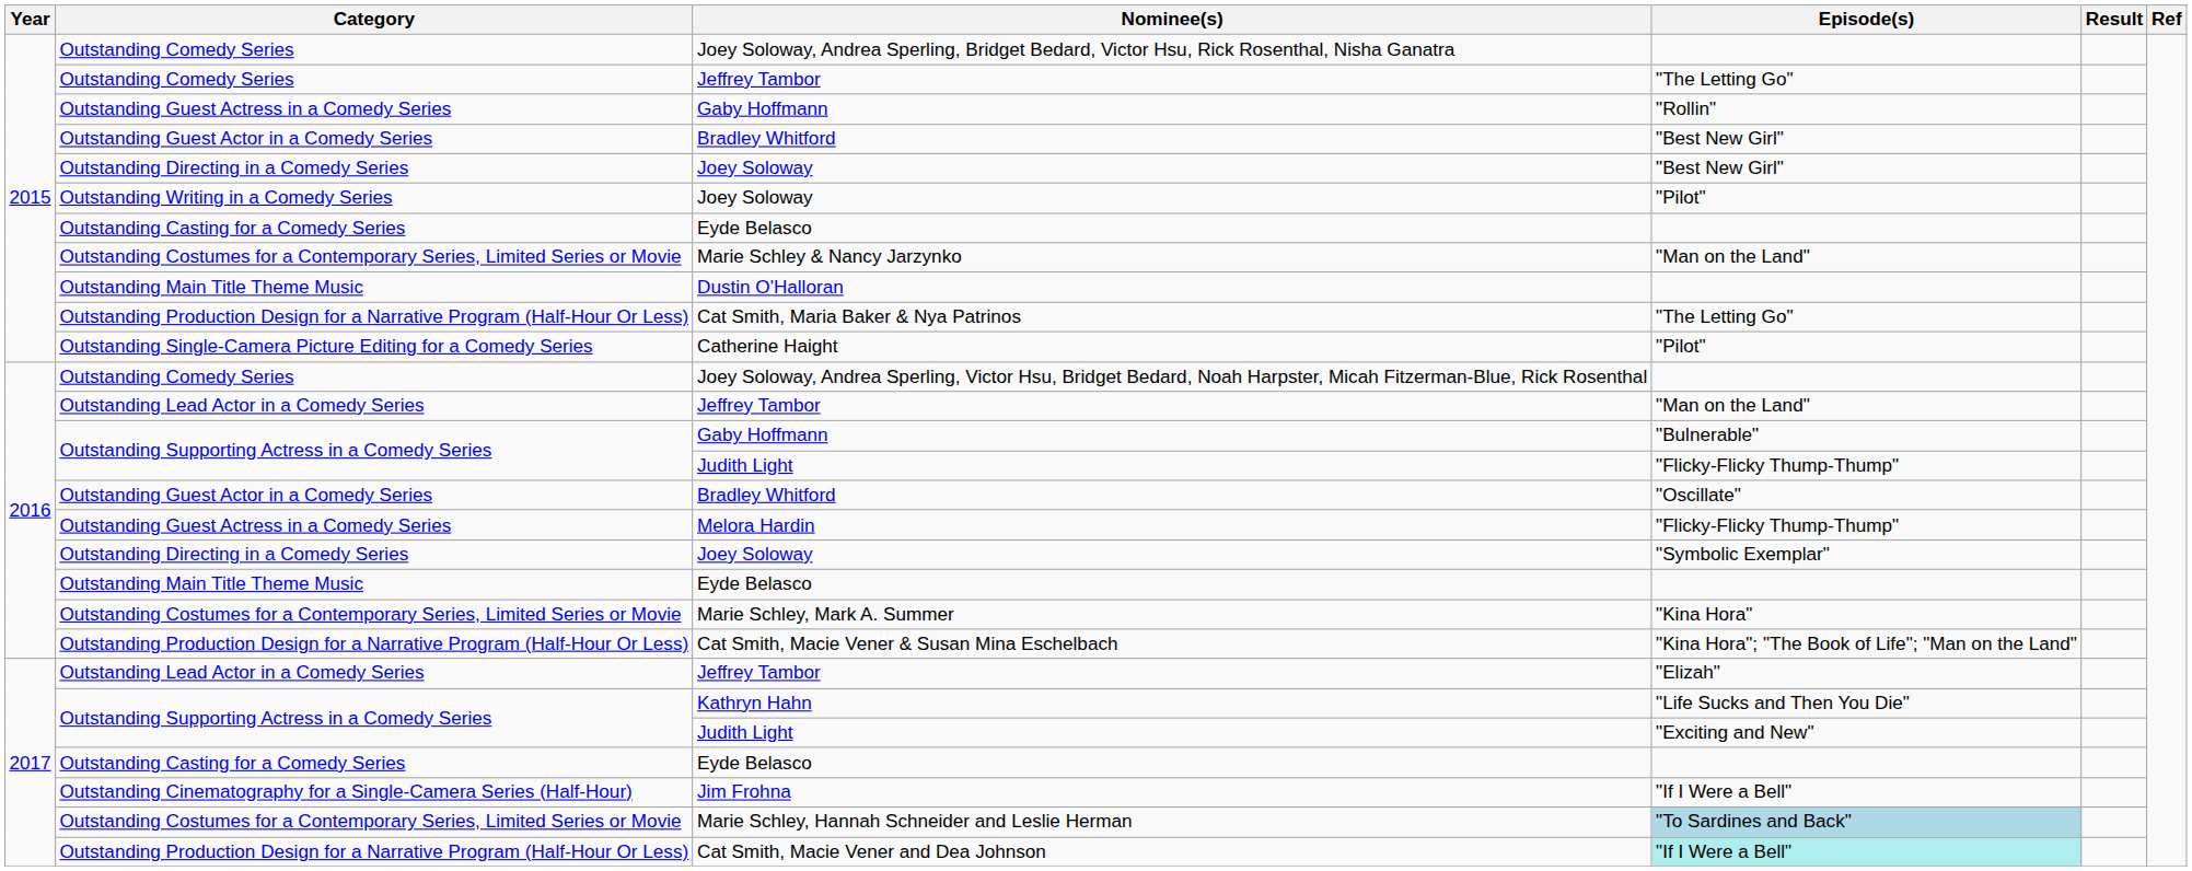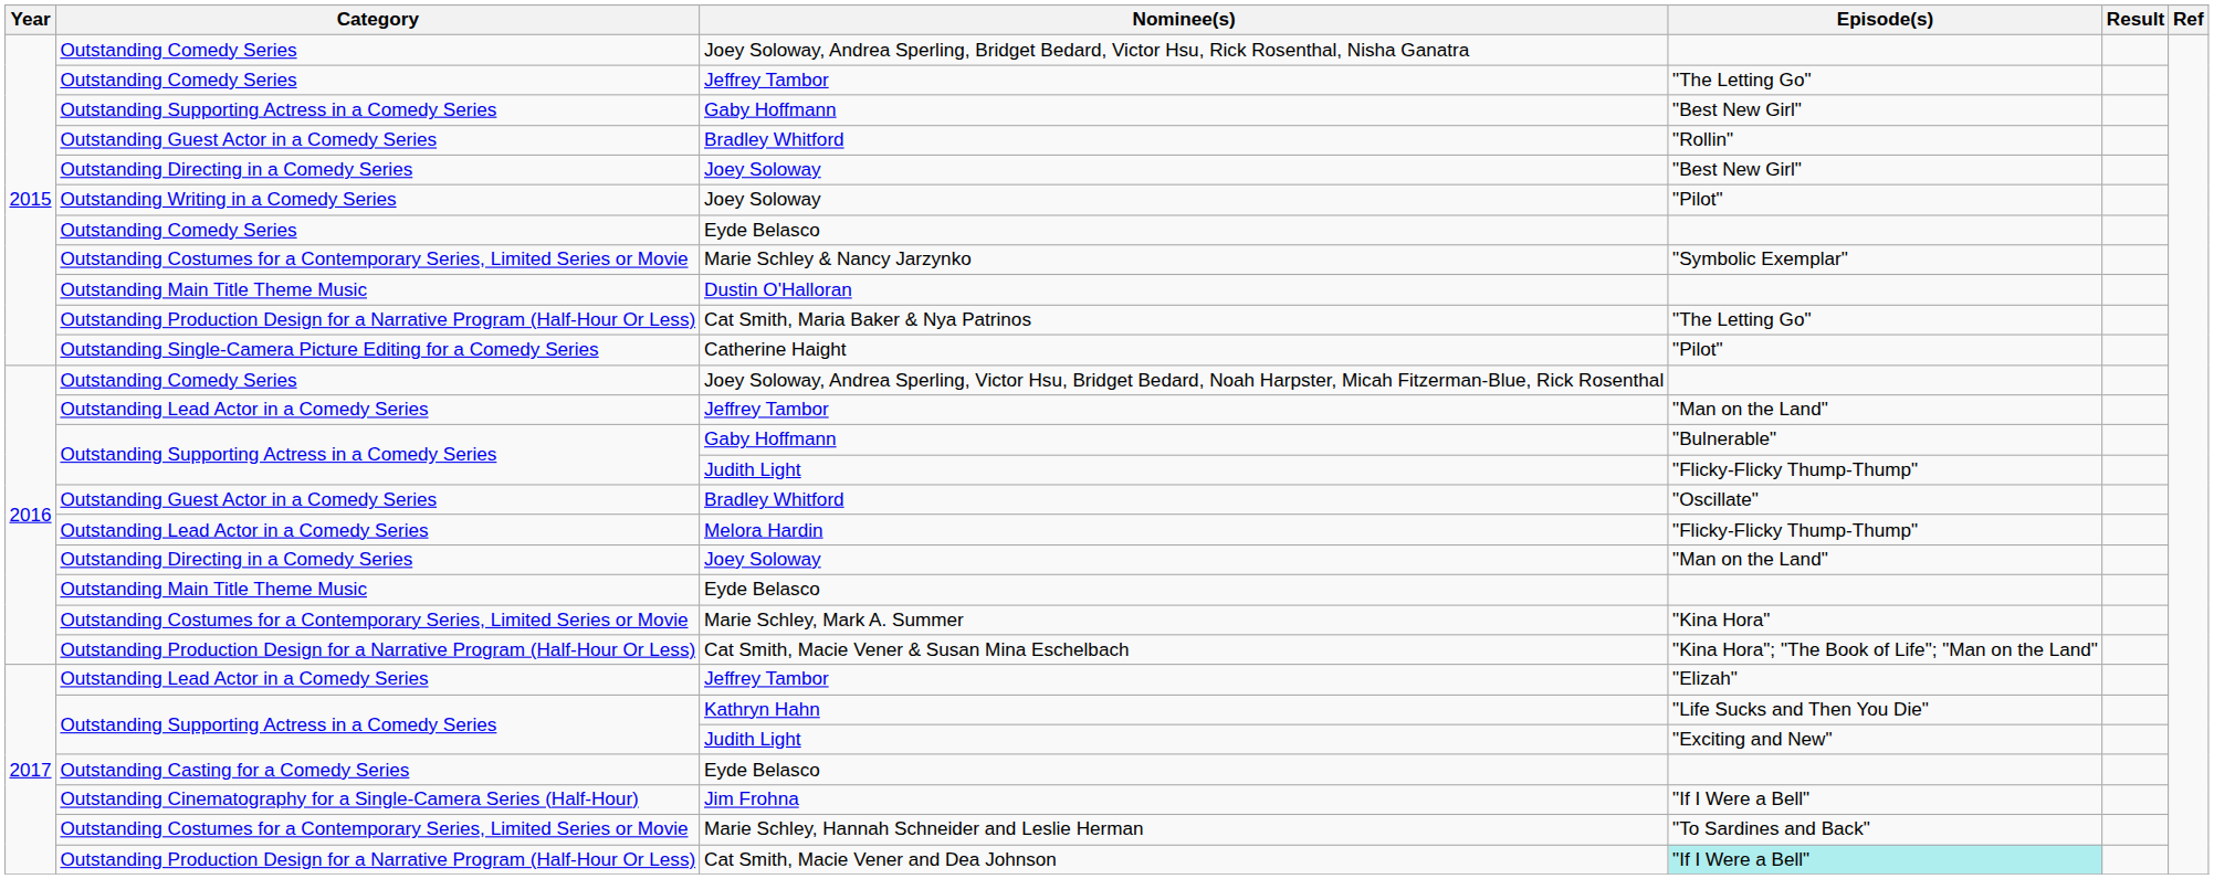 <table class="wikitable">
 <tr>
 <th>Year</th>
 <th>Category</th>
 <th>Nominee(s)</th>
 <th>Episode(s)</th>
 <th>Result</th>
 <th>Ref</th>
 </tr>
 <tr>
 <td rowspan=11><a href='#'>2015</a></td>
 <td><a href='#'>Outstanding Comedy Series</a></td>
 <td>Joey Soloway, Andrea Sperling, Bridget Bedard, Victor Hsu, Rick Rosenthal, Nisha Ganatra</td>
 <td></td>
 <td></td>
 <td rowspan=28></td>
 </tr>
 <tr>
 <td><a href='#'>Outstanding Comedy Series</a></td>
 <td><a href='#'>Jeffrey Tambor</a></td>
 <td>"The Letting Go"</td>
 <td></td>
 </tr>
 <tr>
-<td><a href='#'>Outstanding Guest Actress in a Comedy Series</a></td>
+<td><a href='#'>Outstanding Supporting Actress in a Comedy Series</a></td>
 <td><a href='#'>Gaby Hoffmann</a></td>
-<td>"Rollin"</td>
+<td>"Best New Girl"</td>
 <td></td>
 </tr>
 <tr>
 <td><a href='#'>Outstanding Guest Actor in a Comedy Series</a></td>
 <td><a href='#'>Bradley Whitford</a></td>
-<td>"Best New Girl"</td>
+<td>"Rollin"</td>
 <td></td>
 </tr>
 <tr>
 <td><a href='#'>Outstanding Directing in a Comedy Series</a></td>
 <td><a href='#'>Joey Soloway</a></td>
 <td>"Best New Girl"</td>
 <td></td>
 </tr>
 <tr>
 <td><a href='#'>Outstanding Writing in a Comedy Series</a></td>
 <td>Joey Soloway</td>
 <td>"Pilot"</td>
 <td></td>
 </tr>
 <tr>
-<td><a href='#'>Outstanding Casting for a Comedy Series</a></td>
+<td><a href='#'>Outstanding Comedy Series</a></td>
 <td>Eyde Belasco</td>
 <td></td>
 <td></td>
 </tr>
 <tr>
 <td><a href='#'>Outstanding Costumes for a Contemporary Series, Limited Series or Movie</a></td>
 <td>Marie Schley & Nancy Jarzynko</td>
-<td>"Man on the Land"</td>
+<td>"Symbolic Exemplar"</td>
 <td></td>
 </tr>
 <tr>
 <td><a href='#'>Outstanding Main Title Theme Music</a></td>
 <td><a href='#'>Dustin O'Halloran</a></td>
 <td></td>
 <td></td>
 </tr>
 <tr>
 <td><a href='#'>Outstanding Production Design for a Narrative Program (Half-Hour Or Less)</a></td>
 <td>Cat Smith, Maria Baker & Nya Patrinos</td>
 <td>"The Letting Go"</td>
 <td></td>
 </tr>
 <tr>
 <td><a href='#'>Outstanding Single-Camera Picture Editing for a Comedy Series</a></td>
 <td>Catherine Haight</td>
 <td>"Pilot"</td>
 <td></td>
 </tr>
 <tr>
 <td rowspan=10><a href='#'>2016</a></td>
 <td><a href='#'>Outstanding Comedy Series</a></td>
 <td>Joey Soloway, Andrea Sperling, Victor Hsu, Bridget Bedard, Noah Harpster, Micah Fitzerman-Blue, Rick Rosenthal</td>
 <td></td>
 <td></td>
 </tr>
 <tr>
 <td><a href='#'>Outstanding Lead Actor in a Comedy Series</a></td>
 <td><a href='#'>Jeffrey Tambor</a></td>
 <td>"Man on the Land"</td>
 <td></td>
 </tr>
 <tr>
 <td rowspan=2><a href='#'>Outstanding Supporting Actress in a Comedy Series</a></td>
 <td><a href='#'>Gaby Hoffmann</a></td>
 <td>"Bulnerable"</td>
 <td></td>
 </tr>
 <tr>
 <td><a href='#'>Judith Light</a></td>
 <td>"Flicky-Flicky Thump-Thump"</td>
 <td></td>
 </tr>
 <tr>
 <td><a href='#'>Outstanding Guest Actor in a Comedy Series</a></td>
 <td><a href='#'>Bradley Whitford</a></td>
 <td>"Oscillate"</td>
 <td></td>
 </tr>
 <tr>
-<td><a href='#'>Outstanding Guest Actress in a Comedy Series</a></td>
+<td><a href='#'>Outstanding Lead Actor in a Comedy Series</a></td>
 <td><a href='#'>Melora Hardin</a></td>
 <td>"Flicky-Flicky Thump-Thump"</td>
 <td></td>
 </tr>
 <tr>
 <td><a href='#'>Outstanding Directing in a Comedy Series</a></td>
 <td><a href='#'>Joey Soloway</a></td>
-<td>"Symbolic Exemplar"</td>
+<td>"Man on the Land"</td>
 <td></td>
 </tr>
 <tr>
 <td><a href='#'>Outstanding Main Title Theme Music</a></td>
 <td>Eyde Belasco</td>
 <td></td>
 <td></td>
 </tr>
 <tr>
 <td><a href='#'>Outstanding Costumes for a Contemporary Series, Limited Series or Movie</a></td>
 <td>Marie Schley, Mark A. Summer</td>
 <td>"Kina Hora"</td>
 <td></td>
 </tr>
 <tr>
 <td><a href='#'>Outstanding Production Design for a Narrative Program (Half-Hour Or Less)</a></td>
 <td>Cat Smith, Macie Vener & Susan Mina Eschelbach</td>
 <td>"Kina Hora"; "The Book of Life"; "Man on the Land"</td>
 <td></td>
 </tr>
 <tr>
 <td rowspan=7><a href='#'>2017</a></td>
 <td><a href='#'>Outstanding Lead Actor in a Comedy Series</a></td>
 <td><a href='#'>Jeffrey Tambor</a></td>
 <td>"Elizah"</td>
 <td></td>
 </tr>
 <tr>
 <td rowspan=2><a href='#'>Outstanding Supporting Actress in a Comedy Series</a></td>
 <td><a href='#'>Kathryn Hahn</a></td>
 <td>"Life Sucks and Then You Die"</td>
 <td></td>
 </tr>
 <tr>
 <td><a href='#'>Judith Light</a></td>
 <td>"Exciting and New"</td>
 <td></td>
 </tr>
 <tr>
 <td><a href='#'>Outstanding Casting for a Comedy Series</a></td>
 <td>Eyde Belasco</td>
 <td></td>
 <td></td>
 </tr>
 <tr>
 <td><a href='#'>Outstanding Cinematography for a Single-Camera Series (Half-Hour)</a></td>
 <td><a href='#'>Jim Frohna</a></td>
 <td>"If I Were a Bell"</td>
 <td></td>
 </tr>
 <tr>
 <td><a href='#'>Outstanding Costumes for a Contemporary Series, Limited Series or Movie</a></td>
 <td>Marie Schley, Hannah Schneider and Leslie Herman</td>
-<td style="background: lightblue;">"To Sardines and Back"</td>
+<td>"To Sardines and Back"</td>
 <td></td>
 </tr>
 <tr>
 <td><a href='#'>Outstanding Production Design for a Narrative Program (Half-Hour Or Less)</a></td>
 <td>Cat Smith, Macie Vener and Dea Johnson</td>
 <td style="background: paleturquoise;">"If I Were a Bell"</td>
 <td></td>
 </tr>
 <tr>
 </tr>
 </table>
